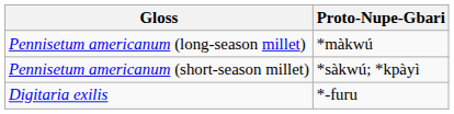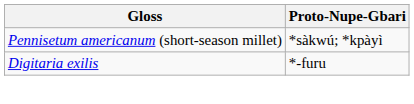 <table class="wikitable sortable">
 <tr>
 <th>Gloss</th>
 <th>Proto-Nupe-Gbari</th>
-</tr>
-<tr>
-<td><em><a href='#'>Pennisetum americanum</a></em> (long-season <a href='#'>millet</a>)</td>
-<td>*màkwú</td>
 </tr>
 <tr>
 <td><em><a href='#'>Pennisetum americanum</a></em> (short-season millet)</td>
 <td>*sàkwú; *kpàyì</td>
 </tr>
 <tr>
 <td><em><a href='#'>Digitaria exilis</a></em></td>
 <td>*-furu</td>
 </tr>
 </table>
